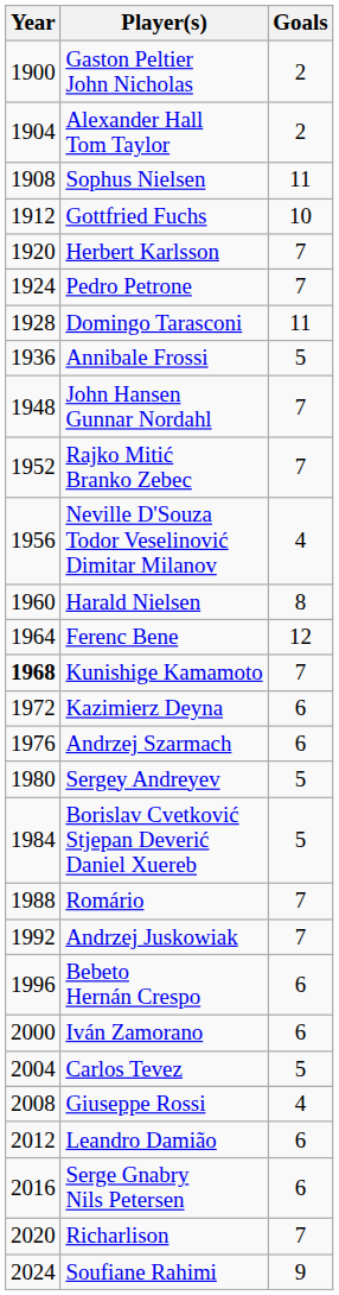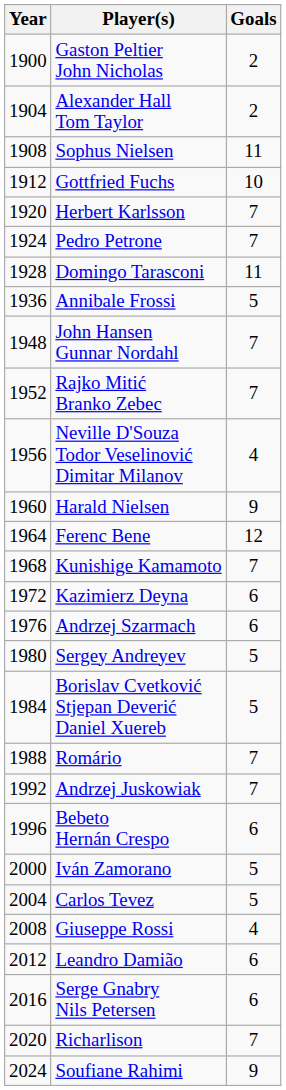 <table class="wikitable sortable">
 <tr>
 <th>Year</th>
 <th>Player(s)</th>
 <th>Goals</th>
 </tr>
 <tr>
 <td>1900</td>
 <td> <a href='#'>Gaston Peltier</a> <br>  <a href='#'>John Nicholas</a></td>
 <td align=center>2</td>
 </tr>
 <tr>
 <td>1904</td>
 <td> <a href='#'>Alexander Hall</a> <br>  <a href='#'>Tom Taylor</a></td>
 <td align=center>2</td>
 </tr>
 <tr>
 <td>1908</td>
 <td> <a href='#'>Sophus Nielsen</a></td>
 <td align=center>11</td>
 </tr>
 <tr>
 <td>1912</td>
 <td> <a href='#'>Gottfried Fuchs</a></td>
 <td align=center>10</td>
 </tr>
 <tr>
 <td>1920</td>
 <td> <a href='#'>Herbert Karlsson</a></td>
 <td align=center>7</td>
 </tr>
 <tr>
 <td>1924</td>
 <td> <a href='#'>Pedro Petrone</a></td>
 <td align=center>7</td>
 </tr>
 <tr>
 <td>1928</td>
 <td> <a href='#'>Domingo Tarasconi</a></td>
 <td align=center>11</td>
 </tr>
 <tr>
 <td>1936</td>
 <td> <a href='#'>Annibale Frossi</a></td>
 <td align=center>5</td>
 </tr>
 <tr>
 <td>1948</td>
 <td> <a href='#'>John Hansen</a> <br>  <a href='#'>Gunnar Nordahl</a></td>
 <td align=center>7</td>
 </tr>
 <tr>
 <td>1952</td>
 <td> <a href='#'>Rajko Mitić</a> <br>  <a href='#'>Branko Zebec</a></td>
 <td align=center>7</td>
 </tr>
 <tr>
 <td>1956</td>
 <td> <a href='#'>Neville D'Souza</a> <br>  <a href='#'>Todor Veselinović</a> <br>  <a href='#'>Dimitar Milanov</a></td>
 <td align=center>4</td>
 </tr>
 <tr>
 <td>1960</td>
 <td> <a href='#'>Harald Nielsen</a></td>
-<td align=center>8</td>
+<td align=center>9</td>
 </tr>
 <tr>
 <td>1964</td>
 <td> <a href='#'>Ferenc Bene</a></td>
 <td align=center>12</td>
 </tr>
 <tr>
-<td><strong>1968</strong></td>
+<td>1968</td>
 <td> <a href='#'>Kunishige Kamamoto</a></td>
 <td align=center>7</td>
 </tr>
 <tr>
 <td>1972</td>
 <td> <a href='#'>Kazimierz Deyna</a></td>
 <td align=center>6</td>
 </tr>
 <tr>
 <td>1976</td>
 <td> <a href='#'>Andrzej Szarmach</a></td>
 <td align=center>6</td>
 </tr>
 <tr>
 <td>1980</td>
 <td> <a href='#'>Sergey Andreyev</a></td>
 <td align=center>5</td>
 </tr>
 <tr>
 <td>1984</td>
 <td> <a href='#'>Borislav Cvetković</a> <br>  <a href='#'>Stjepan Deverić</a> <br>  <a href='#'>Daniel Xuereb</a></td>
 <td align=center>5</td>
 </tr>
 <tr>
 <td>1988</td>
 <td> <a href='#'>Romário</a></td>
 <td align=center>7</td>
 </tr>
 <tr>
 <td>1992</td>
 <td> <a href='#'>Andrzej Juskowiak</a></td>
 <td align=center>7</td>
 </tr>
 <tr>
 <td>1996</td>
 <td> <a href='#'>Bebeto</a> <br>  <a href='#'>Hernán Crespo</a></td>
 <td align=center>6</td>
 </tr>
 <tr>
 <td>2000</td>
 <td> <a href='#'>Iván Zamorano</a></td>
-<td align=center>6</td>
+<td align=center>5</td>
 </tr>
 <tr>
 <td>2004</td>
 <td> <a href='#'>Carlos Tevez</a></td>
 <td align=center>5</td>
 </tr>
 <tr>
 <td>2008</td>
 <td> <a href='#'>Giuseppe Rossi</a></td>
 <td align=center>4</td>
 </tr>
 <tr>
 <td>2012</td>
 <td> <a href='#'>Leandro Damião</a></td>
 <td align=center>6</td>
 </tr>
 <tr>
 <td>2016</td>
 <td> <a href='#'>Serge Gnabry</a><br> <a href='#'>Nils Petersen</a></td>
 <td align=center>6</td>
 </tr>
 <tr>
 <td>2020</td>
 <td> <a href='#'>Richarlison</a></td>
 <td align=center>7</td>
 </tr>
 <tr>
 <td>2024</td>
 <td> <a href='#'>Soufiane Rahimi</a></td>
 <td align=center>9</td>
 </tr>
 </table>
